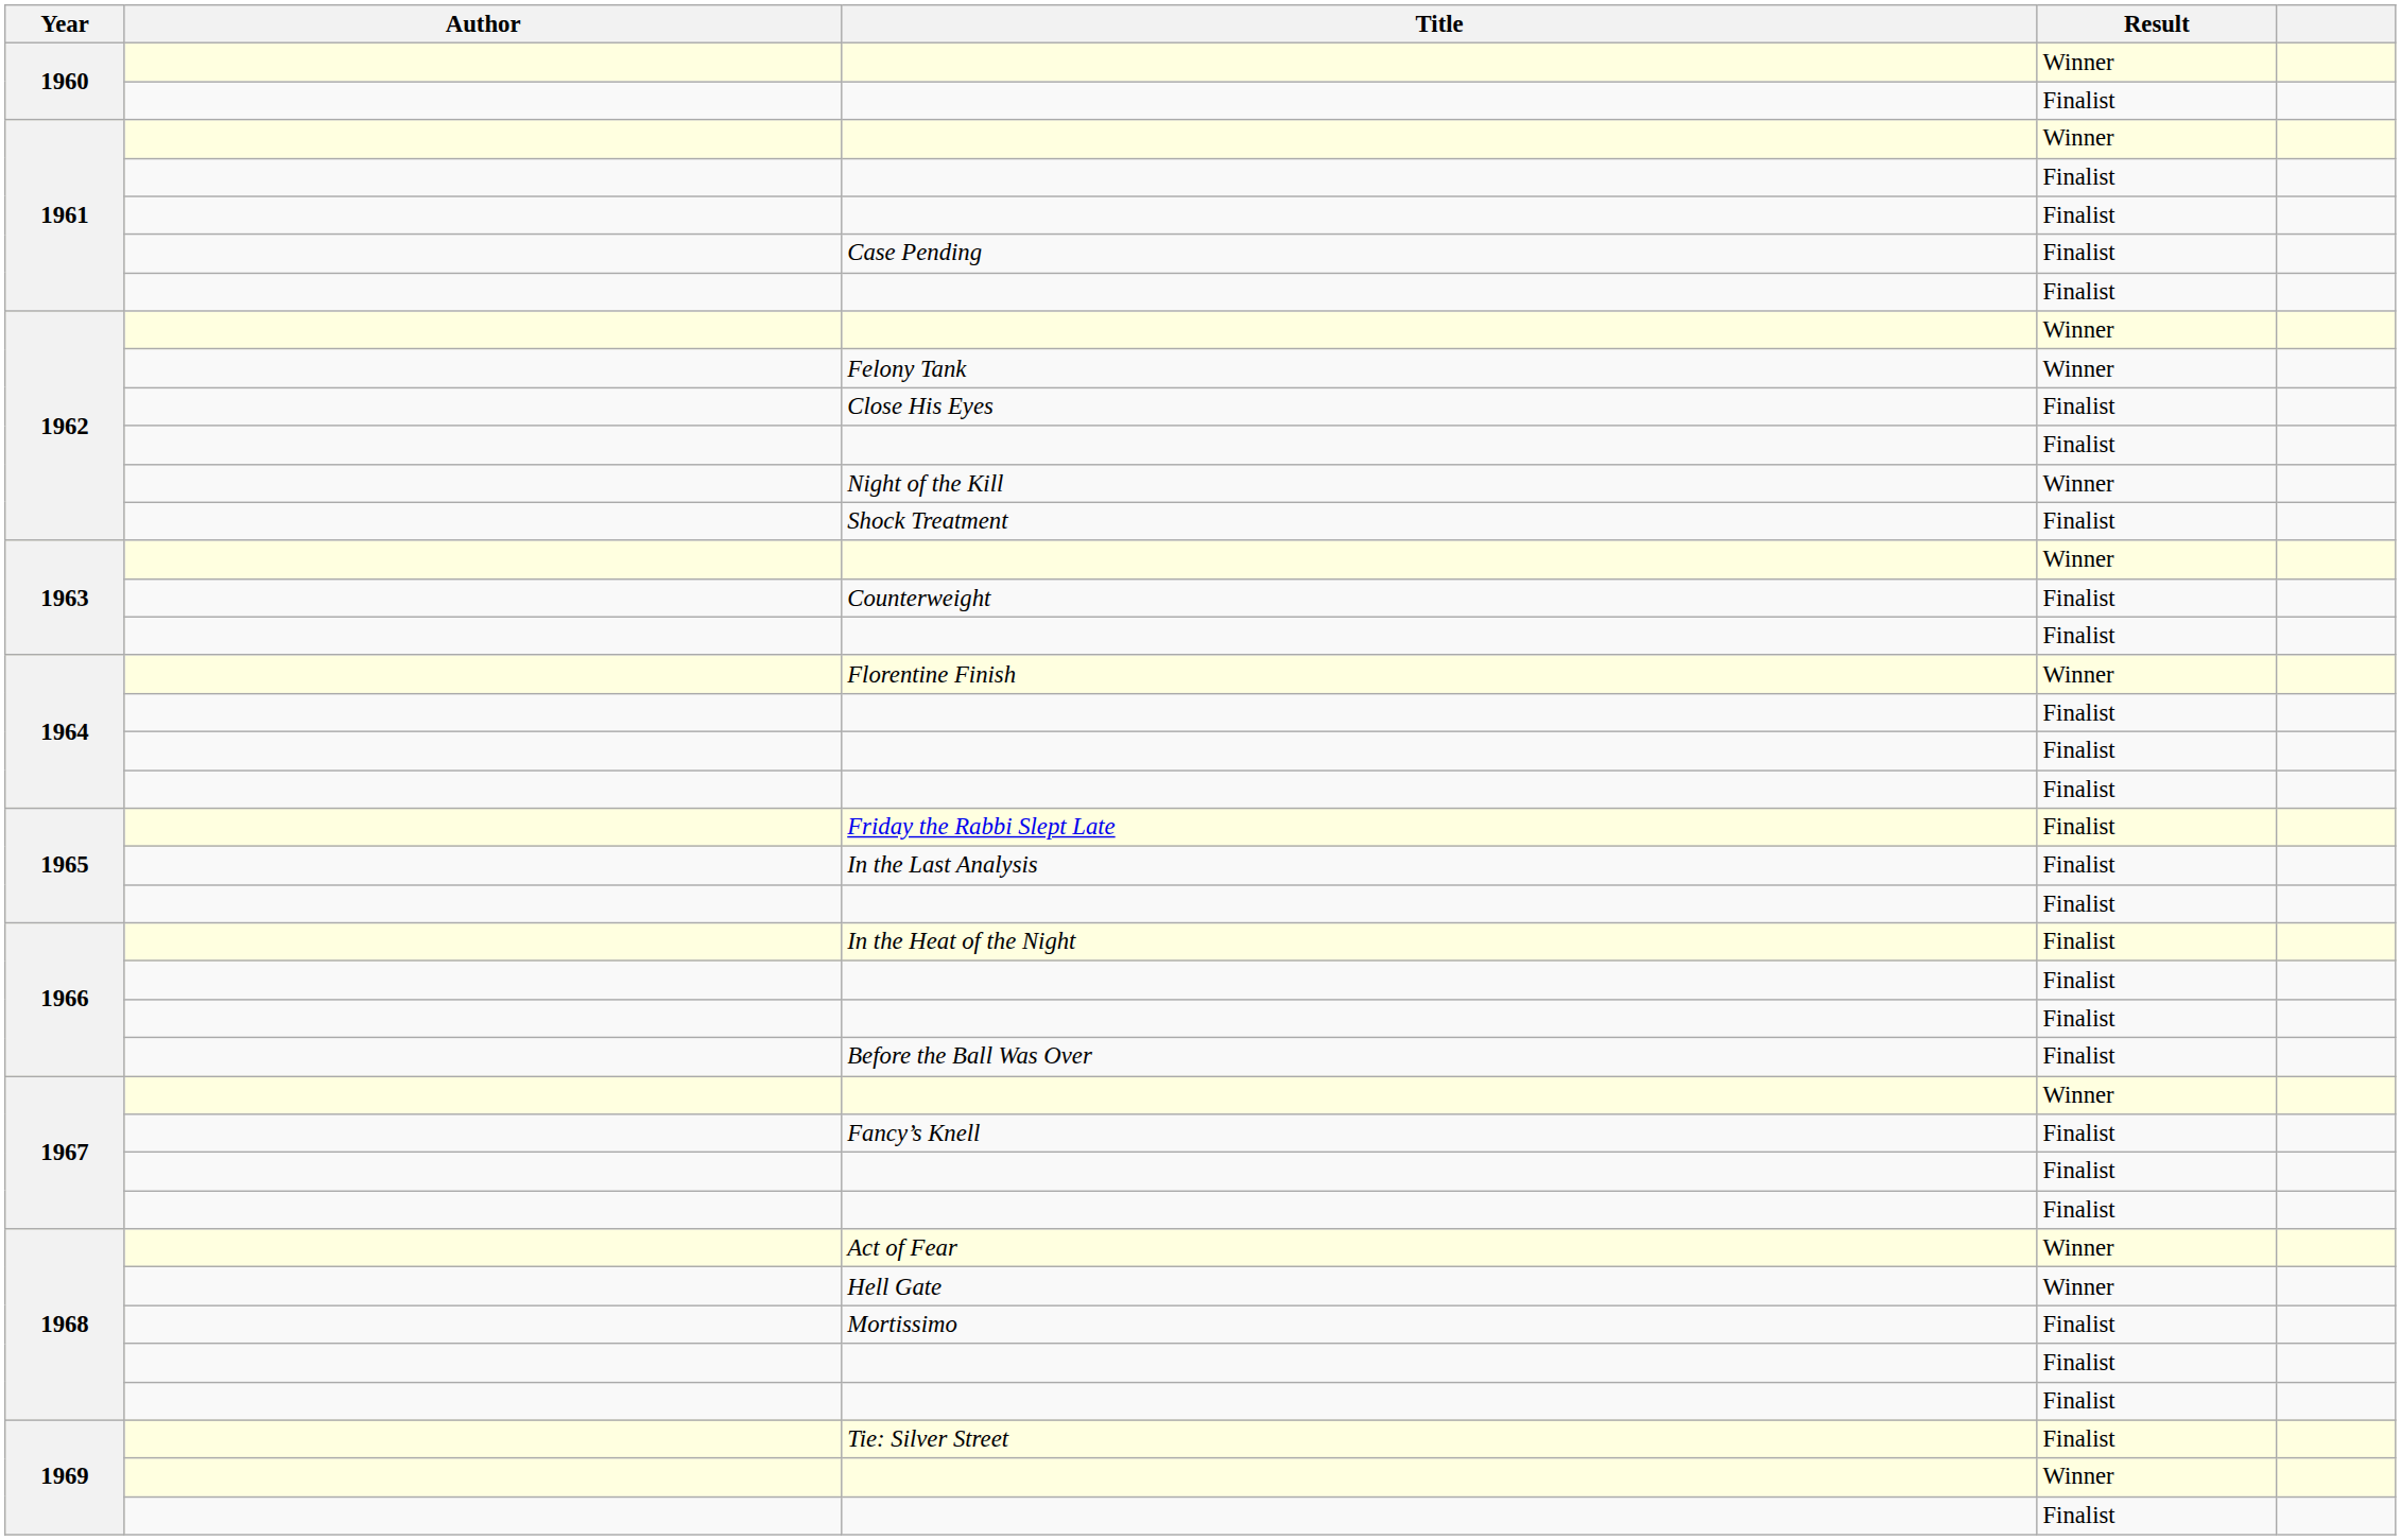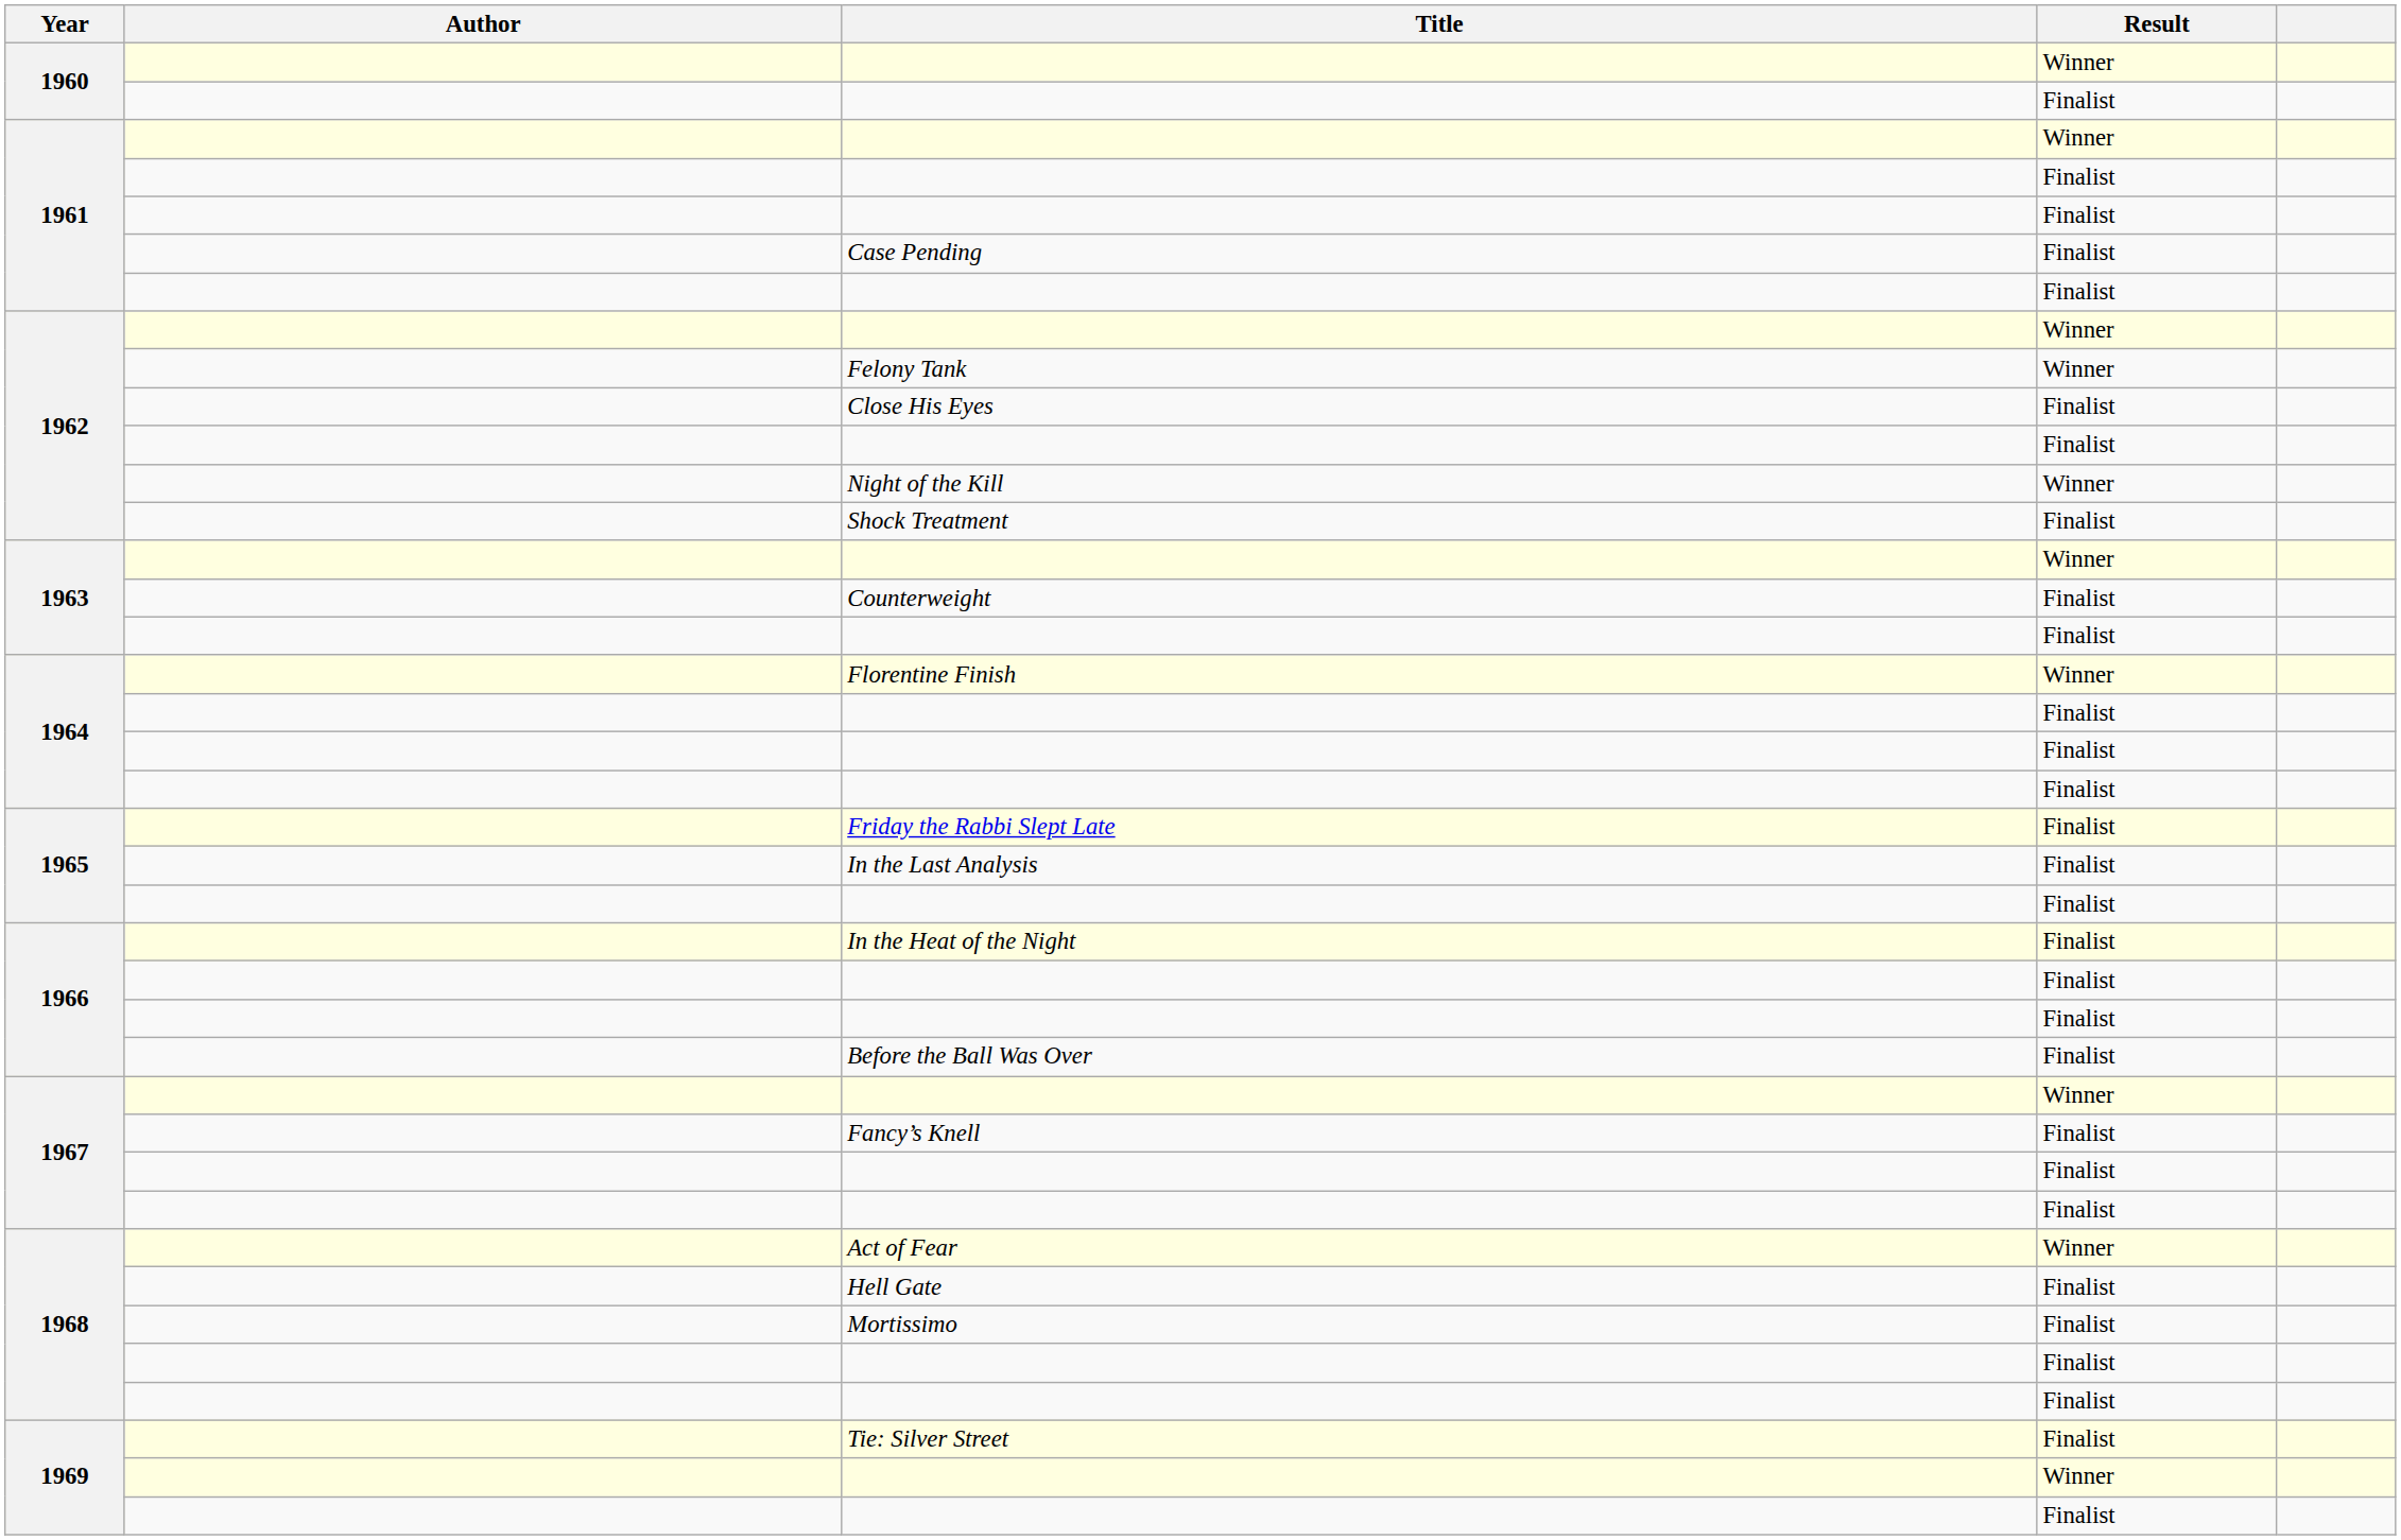 <table class="wikitable sortable mw-collapsible" style="width:80%">
 <tr>
 <th scope="col" width="5%">Year</th>
 <th scope="col" width="30%">Author</th>
 <th scope="col" width="50%">Title</th>
 <th scope="col" width="10%">Result</th>
 <th scope="col" width="5%"></th>
 </tr>
 <tr style="background:lightyellow;">
 <th rowspan="2">1960</th>
 <td></td>
 <td><em></em></td>
 <td>Winner</td>
 <td></td>
 </tr>
 <tr>
 <td></td>
 <td><em></em></td>
 <td>Finalist</td>
 <td></td>
 </tr>
 <tr style="background:lightyellow;">
 <th rowspan="5">1961</th>
 <td></td>
 <td><em></em></td>
 <td>Winner</td>
 <td></td>
 </tr>
 <tr>
 <td></td>
 <td><em></em></td>
 <td>Finalist</td>
 <td></td>
 </tr>
 <tr>
 <td></td>
 <td><em></em></td>
 <td>Finalist</td>
 <td></td>
 </tr>
 <tr>
 <td></td>
 <td><em>Case Pending</em></td>
 <td>Finalist</td>
 <td></td>
 </tr>
 <tr>
 <td></td>
 <td><em></em></td>
 <td>Finalist</td>
 <td></td>
 </tr>
 <tr style="background:lightyellow;">
 <th rowspan="6">1962</th>
 <td></td>
 <td><em></em></td>
 <td>Winner</td>
 <td></td>
 </tr>
 <tr>
 <td></td>
 <td><em>Felony Tank</em></td>
 <td>Winner</td>
 <td></td>
 </tr>
 <tr>
 <td></td>
 <td><em>Close His Eyes</em></td>
 <td>Finalist</td>
 <td></td>
 </tr>
 <tr>
 <td></td>
 <td><em></em></td>
 <td>Finalist</td>
 <td></td>
 </tr>
 <tr>
 <td></td>
 <td><em>Night of the Kill</em></td>
 <td>Winner</td>
 <td></td>
 </tr>
 <tr>
 <td></td>
 <td><em>Shock Treatment</em></td>
 <td>Finalist</td>
 <td></td>
 </tr>
 <tr style="background:lightyellow;">
 <th rowspan="3">1963</th>
 <td></td>
 <td><em></em></td>
 <td>Winner</td>
 <td></td>
 </tr>
 <tr>
 <td></td>
 <td><em>Counterweight</em></td>
 <td>Finalist</td>
 <td></td>
 </tr>
 <tr>
 <td></td>
 <td><em></em></td>
 <td>Finalist</td>
 <td></td>
 </tr>
 <tr style="background:lightyellow;">
 <th rowspan="4">1964</th>
 <td></td>
 <td><em>Florentine Finish</em></td>
 <td>Winner</td>
 <td></td>
 </tr>
 <tr>
 <td></td>
 <td></td>
 <td>Finalist</td>
 <td></td>
 </tr>
 <tr>
 <td></td>
 <td><em></em></td>
 <td>Finalist</td>
 <td></td>
 </tr>
 <tr>
 <td></td>
 <td><em></em></td>
 <td>Finalist</td>
 <td></td>
 </tr>
 <tr style="background:lightyellow;">
 <th rowspan="3">1965</th>
 <td></td>
 <td><em><a href='#'>Friday the Rabbi Slept Late</a></em></td>
 <td>Finalist</td>
 <td></td>
 </tr>
 <tr>
 <td></td>
 <td><em>In the Last Analysis</em></td>
 <td>Finalist</td>
 <td></td>
 </tr>
 <tr>
 <td></td>
 <td><em></em></td>
 <td>Finalist</td>
 <td></td>
 </tr>
 <tr style="background:lightyellow;">
 <th rowspan="4">1966</th>
 <td></td>
 <td><em>In the Heat of the Night</em></td>
 <td>Finalist</td>
 <td></td>
 </tr>
 <tr>
 <td></td>
 <td></td>
 <td>Finalist</td>
 <td></td>
 </tr>
 <tr>
 <td></td>
 <td></td>
 <td>Finalist</td>
 <td></td>
 </tr>
 <tr>
 <td></td>
 <td><em>Before the Ball Was Over</em></td>
 <td>Finalist</td>
 <td></td>
 </tr>
 <tr style="background:lightyellow;">
 <th rowspan="4">1967</th>
 <td></td>
 <td><em></em></td>
 <td>Winner</td>
 <td></td>
 </tr>
 <tr>
 <td></td>
 <td><em>Fancy’s Knell</em></td>
 <td>Finalist</td>
 <td></td>
 </tr>
 <tr>
 <td></td>
 <td><em></em></td>
 <td>Finalist</td>
 <td></td>
 </tr>
 <tr>
 <td></td>
 <td></td>
 <td>Finalist</td>
 <td></td>
 </tr>
 <tr style="background:lightyellow;">
 <th rowspan="5">1968</th>
 <td></td>
 <td><em> Act of Fear</em></td>
 <td>Winner</td>
 <td></td>
 </tr>
 <tr>
 <td></td>
 <td><em>Hell Gate</em></td>
-<td>Winner</td>
+<td>Finalist</td>
 <td></td>
 </tr>
 <tr>
 <td></td>
 <td><em>Mortissimo</em></td>
 <td>Finalist</td>
 <td></td>
 </tr>
 <tr>
 <td></td>
 <td></td>
 <td>Finalist</td>
 <td></td>
 </tr>
 <tr>
 <td></td>
 <td></td>
 <td>Finalist</td>
 <td></td>
 </tr>
 <tr style="background:lightyellow;">
 <th rowspan="3">1969</th>
 <td></td>
 <td><em>Tie: Silver Street</em></td>
 <td>Finalist</td>
 <td></td>
 </tr>
 <tr style="background:lightyellow;">
 <td></td>
 <td><em></em></td>
 <td>Winner</td>
 <td></td>
 </tr>
 <tr>
 <td></td>
 <td></td>
 <td>Finalist</td>
 <td></td>
 </tr>
 </table>
